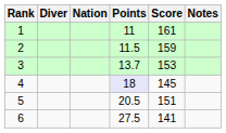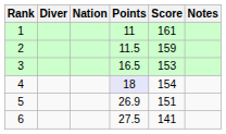 <table class="wikitable sortable" style="text-align:center">
 <tr>
 <th>Rank</th>
 <th>Diver</th>
 <th>Nation</th>
 <th>Points</th>
 <th>Score</th>
 <th>Notes</th>
 </tr>
 <tr style="background:#cfc;">
 <td>1</td>
 <td align=left></td>
 <td align=left></td>
 <td>11</td>
 <td>161</td>
 <td></td>
 </tr>
 <tr style="background:#cfc;">
 <td>2</td>
 <td align=left></td>
 <td align=left></td>
 <td>11.5</td>
 <td>159</td>
 <td></td>
 </tr>
 <tr style="background:#cfc;">
 <td>3</td>
 <td align=left></td>
 <td align=left></td>
-<td>13.7</td>
+<td>16.5</td>
 <td>153</td>
 <td></td>
 </tr>
 <tr>
 <td>4</td>
 <td align=left></td>
 <td align=left></td>
 <td style="background: lavender;">18</td>
-<td>145</td>
+<td>154</td>
 <td></td>
 </tr>
 <tr>
 <td>5</td>
 <td align=left></td>
 <td align=left></td>
-<td>20.5</td>
+<td>26.9</td>
 <td>151</td>
 <td></td>
 </tr>
 <tr>
 <td>6</td>
 <td align=left></td>
 <td align=left></td>
 <td>27.5</td>
 <td>141</td>
 <td></td>
 </tr>
 </table>
